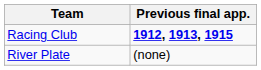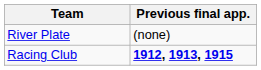 <table class="wikitable">
 <tr>
 <th width=150px>Team</th>
 <th width=150px>Previous final app.</th>
 </tr>
 <tr>
+<td><a href='#'>River Plate</a></td>
+<td>(none)</td>
+</tr>
+<tr>
 <td><a href='#'>Racing Club</a></td>
 <td><strong><a href='#'>1912</a>, <a href='#'>1913</a>, <a href='#'>1915</a></strong></td>
 </tr>
-<tr>
-<td><a href='#'>River Plate</a></td>
-<td>(none)</td>
-</tr>
 </table>
